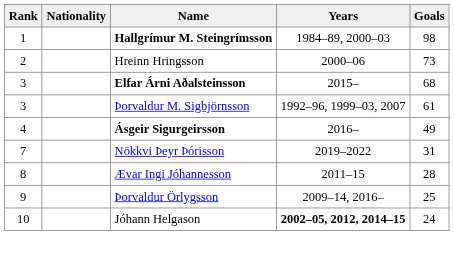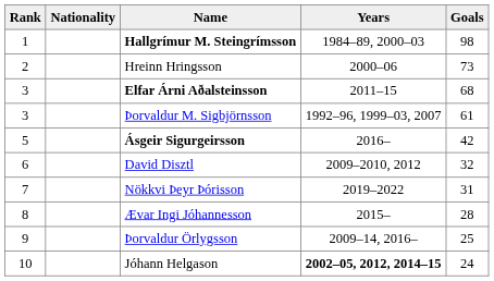 <table style=border-collapse:collapse border=1 cellspacing=0 cellpadding=5>
 <tr align=center bgcolor=#efefef>
 <th>Rank</th>
 <th>Nationality</th>
 <th>Name</th>
 <th>Years</th>
 <th>Goals</th>
 </tr>
 <tr align=center>
 <td>1</td>
 <td></td>
 <td align=left><strong>Hallgrímur M. Steingrímsson</strong></td>
 <td>1984–89, 2000–03</td>
 <td>98</td>
 </tr>
 <tr align=center>
 <td>2</td>
 <td></td>
 <td align=left>Hreinn Hringsson</td>
 <td>2000–06</td>
 <td>73</td>
 </tr>
 <tr align=center>
 <td>3</td>
 <td></td>
 <td align=left><strong>Elfar Árni Aðalsteinsson</strong></td>
-<td>2015–</td>
+<td>2011–15</td>
 <td>68</td>
 </tr>
 <tr align=center>
 <td>3</td>
 <td></td>
 <td align=left><a href='#'>Þorvaldur M. Sigbjörnsson</a></td>
 <td>1992–96, 1999–03, 2007</td>
 <td>61</td>
 </tr>
 <tr align=center>
-<td>4</td>
+<td>5</td>
 <td></td>
 <td align=left><strong>Ásgeir Sigurgeirsson</strong></td>
 <td>2016–</td>
-<td>49</td>
+<td>42</td>
+</tr>
+<tr align=center>
+<td>6</td>
+<td></td>
+<td align=left><a href='#'>David Disztl</a></td>
+<td>2009–2010, 2012</td>
+<td>32</td>
 </tr>
 <tr align=center>
 <td>7</td>
 <td></td>
 <td align=left><a href='#'>Nökkvi Þeyr Þórisson</a></td>
 <td>2019–2022</td>
 <td>31</td>
 </tr>
 <tr align=center>
 <td>8</td>
 <td></td>
 <td align=left><a href='#'>Ævar Ingi Jóhannesson</a></td>
-<td>2011–15</td>
+<td>2015–</td>
 <td>28</td>
 </tr>
 <tr align=center>
 <td>9</td>
 <td></td>
 <td align=left><a href='#'>Þorvaldur Örlygsson</a></td>
 <td>2009–14, 2016–</td>
 <td>25</td>
 </tr>
 <tr align=center>
 <td>10</td>
 <td></td>
 <td align=left>Jóhann Helgason</td>
 <td><strong>2002–05, 2012, 2014–15</strong></td>
 <td>24</td>
 </tr>
 </table>
